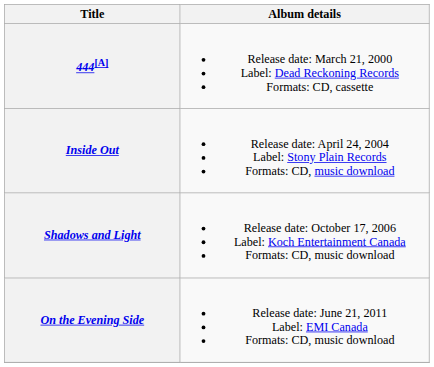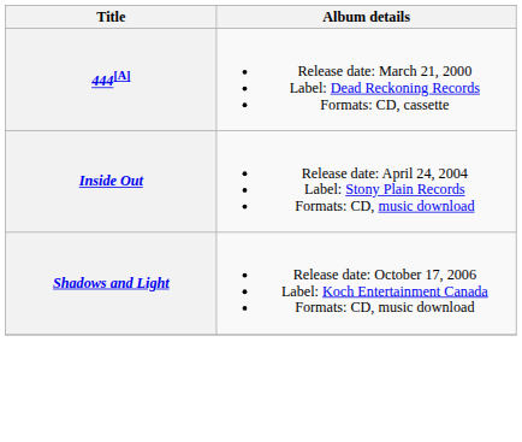 <table class="wikitable plainrowheaders" style="text-align:center;">
 <tr>
 <th style="width:14em;">Title</th>
 <th style="width:20em;">Album details</th>
 </tr>
 <tr>
 <th scope="row"><em><a href='#'>444</a></em><sup><a href='#'><strong>[A]</strong></a></sup></th>
 <td><br><ul><li>Release date: March 21, 2000</li><li>Label: <a href='#'>Dead Reckoning Records</a></li><li>Formats: CD, cassette</li></ul></td>
 </tr>
 <tr>
 <th scope="row"><em><a href='#'>Inside Out</a></em></th>
 <td><br><ul><li>Release date: April 24, 2004</li><li>Label: <a href='#'>Stony Plain Records</a></li><li>Formats: CD, <a href='#'>music download</a></li></ul></td>
 </tr>
 <tr>
 <th scope="row"><em><a href='#'>Shadows and Light</a></em></th>
 <td><br><ul><li>Release date: October 17, 2006</li><li>Label: <a href='#'>Koch Entertainment Canada</a></li><li>Formats: CD, music download</li></ul></td>
 </tr>
 <tr>
-<th scope="row"><em><a href='#'>On the Evening Side</a></em></th>
-<td><br><ul><li>Release date: June 21, 2011</li><li>Label: <a href='#'>EMI Canada</a></li><li>Formats: CD, music download</li></ul></td>
-</tr>
-<tr>
 </tr>
 </table>
